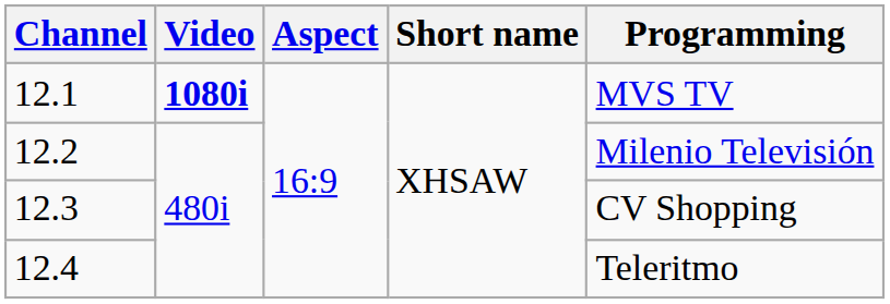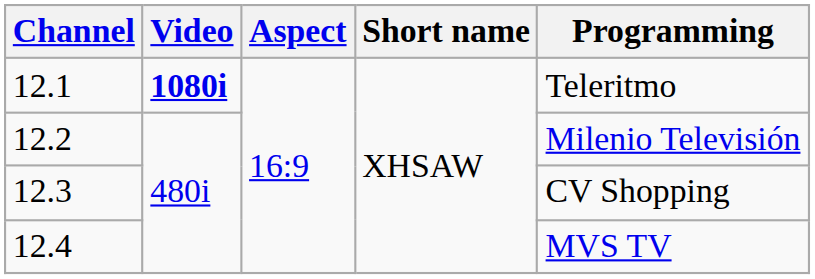 <table class="wikitable">
 <tr>
 <th><a href='#'>Channel</a></th>
 <th><a href='#'>Video</a></th>
 <th><a href='#'>Aspect</a></th>
 <th>Short name</th>
 <th>Programming</th>
 </tr>
 <tr>
 <td>12.1</td>
 <td><strong><a href='#'>1080i</a></strong></td>
 <td rowspan="4"><a href='#'>16:9</a></td>
 <td rowspan="4">XHSAW</td>
-<td><a href='#'>MVS TV</a></td>
+<td>Teleritmo</td>
 </tr>
 <tr>
 <td>12.2</td>
 <td rowspan="3"><a href='#'>480i</a></td>
 <td><a href='#'>Milenio Televisión</a></td>
 </tr>
 <tr>
 <td>12.3</td>
 <td>CV Shopping</td>
 </tr>
 <tr>
 <td>12.4</td>
-<td>Teleritmo</td>
+<td><a href='#'>MVS TV</a></td>
 </tr>
 </table>
